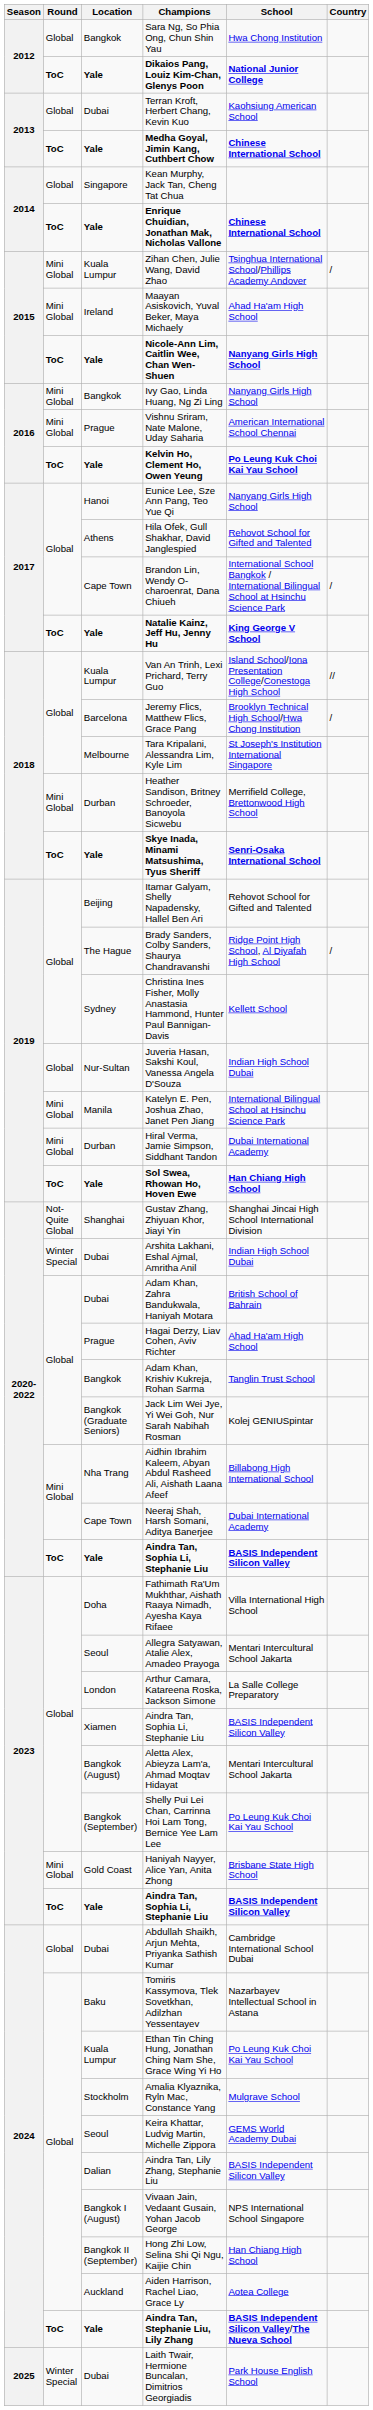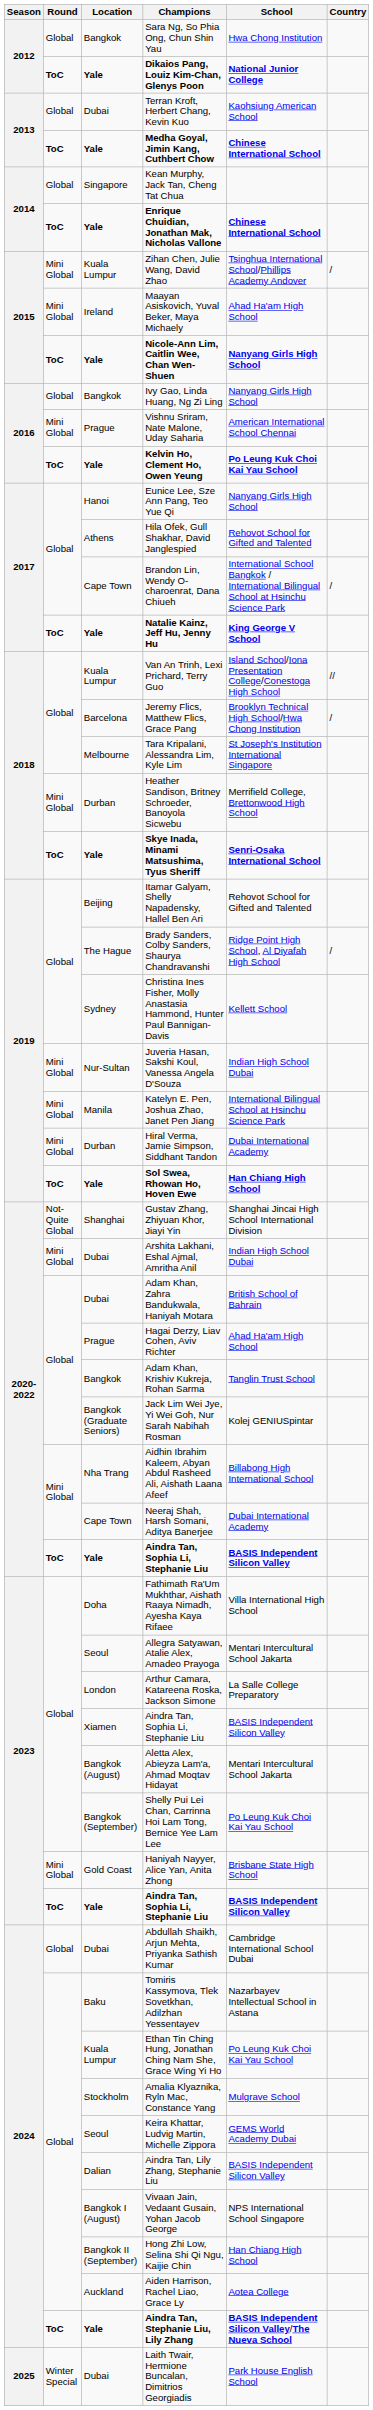 <table class="wikitable mw-collapsible">
 <tr>
 <th>Season</th>
 <th>Round</th>
 <th>Location</th>
 <th>Champions</th>
 <th>School</th>
 <th>Country</th>
 </tr>
 <tr>
 <th rowspan="2">2012</th>
 <td>Global</td>
 <td>Bangkok</td>
 <td>Sara Ng, So Phia Ong, Chun Shin Yau</td>
 <td><a href='#'>Hwa Chong Institution</a></td>
 <td></td>
 </tr>
 <tr>
 <td><strong>ToC</strong></td>
 <td><strong>Yale</strong></td>
 <td><strong>Dikaios Pang, Louiz Kim-Chan, Glenys Poon</strong></td>
 <td><strong><a href='#'>National Junior College</a></strong></td>
 <td><strong></strong></td>
 </tr>
 <tr>
 <th rowspan="2">2013</th>
 <td>Global</td>
 <td>Dubai</td>
 <td>Terran Kroft, Herbert Chang, Kevin Kuo</td>
 <td><a href='#'>Kaohsiung American School</a></td>
 <td></td>
 </tr>
 <tr>
 <td><strong>ToC</strong></td>
 <td><strong>Yale</strong></td>
 <td><strong>Medha Goyal, Jimin Kang, Cuthbert Chow</strong></td>
 <td><strong><a href='#'>Chinese International School</a></strong></td>
 <td><strong></strong></td>
 </tr>
 <tr>
 <th rowspan="2">2014</th>
 <td>Global</td>
 <td>Singapore</td>
 <td>Kean Murphy, Jack Tan, Cheng Tat Chua</td>
 <td></td>
 <td></td>
 </tr>
 <tr>
 <td><strong>ToC</strong></td>
 <td><strong>Yale</strong></td>
 <td><strong>Enrique Chuidian, Jonathan Mak, Nicholas Vallone</strong></td>
 <td><strong><a href='#'>Chinese International School</a></strong></td>
 <td><strong></strong></td>
 </tr>
 <tr>
 <th rowspan="3">2015</th>
 <td>Mini Global</td>
 <td>Kuala Lumpur</td>
 <td>Zihan Chen, Julie Wang, David Zhao</td>
 <td><a href='#'>Tsinghua International School</a>/<a href='#'>Phillips Academy Andover</a></td>
 <td>/</td>
 </tr>
 <tr>
 <td>Mini Global</td>
 <td>Ireland</td>
 <td>Maayan Asiskovich, Yuval Beker, Maya Michaely</td>
 <td><a href='#'>Ahad Ha'am High School</a></td>
 <td></td>
 </tr>
 <tr>
 <td><strong>ToC</strong></td>
 <td><strong>Yale</strong></td>
 <td><strong>Nicole-Ann Lim, Caitlin Wee, Chan Wen-Shuen</strong></td>
 <td><strong><a href='#'>Nanyang Girls High School</a></strong></td>
 <td><strong></strong></td>
 </tr>
 <tr>
 <th rowspan="3">2016</th>
-<td>Mini Global</td>
+<td>Global</td>
 <td>Bangkok</td>
 <td>Ivy Gao, Linda Huang, Ng Zi Ling</td>
 <td><a href='#'>Nanyang Girls High School</a></td>
 <td></td>
 </tr>
 <tr>
 <td>Mini Global</td>
 <td>Prague</td>
 <td>Vishnu Sriram, Nate Malone, Uday Saharia</td>
 <td><a href='#'>American International School Chennai</a></td>
 <td></td>
 </tr>
 <tr>
 <td><strong>ToC</strong></td>
 <td><strong>Yale</strong></td>
 <td><strong>Kelvin Ho, Clement Ho, Owen Yeung</strong></td>
 <td><strong><a href='#'>Po Leung Kuk Choi Kai Yau School</a></strong></td>
 <td><strong></strong></td>
 </tr>
 <tr>
 <th rowspan="4">2017</th>
 <td rowspan="3">Global</td>
 <td>Hanoi</td>
 <td>Eunice Lee, Sze Ann Pang, Teo Yue Qi</td>
 <td><a href='#'>Nanyang Girls High School</a></td>
 <td></td>
 </tr>
 <tr>
 <td>Athens</td>
 <td>Hila Ofek, Gull Shakhar, David Janglespied</td>
 <td><a href='#'>Rehovot School for Gifted and Talented</a></td>
 <td></td>
 </tr>
 <tr>
 <td>Cape Town</td>
 <td>Brandon Lin, Wendy O-charoenrat, Dana Chiueh</td>
 <td><a href='#'>International School Bangkok</a> / <a href='#'>International Bilingual School at Hsinchu Science Park</a></td>
 <td> / </td>
 </tr>
 <tr>
 <td><strong>ToC</strong></td>
 <td><strong>Yale</strong></td>
 <td><strong>Natalie Kainz, Jeff Hu, Jenny Hu</strong></td>
 <td><a href='#'><strong>King George V School</strong></a></td>
 <td><strong></strong></td>
 </tr>
 <tr>
 <th rowspan="5">2018</th>
 <td rowspan="3">Global</td>
 <td>Kuala Lumpur</td>
 <td>Van An Trinh, Lexi Prichard, Terry Guo</td>
 <td><a href='#'>Island School</a>/<a href='#'>Iona Presentation College</a>/<a href='#'>Conestoga High School</a></td>
 <td>//</td>
 </tr>
 <tr>
 <td>Barcelona</td>
 <td>Jeremy Flics, Matthew Flics, Grace Pang</td>
 <td><a href='#'>Brooklyn Technical High School</a>/<a href='#'>Hwa Chong Institution</a></td>
 <td>/</td>
 </tr>
 <tr>
 <td>Melbourne</td>
 <td>Tara Kripalani, Alessandra Lim, Kyle Lim</td>
 <td><a href='#'>St Joseph's Institution International Singapore</a></td>
 <td></td>
 </tr>
 <tr>
 <td>Mini Global</td>
 <td>Durban</td>
 <td>Heather Sandison, Britney Schroeder, Banoyola Sicwebu</td>
 <td>Merrifield College, <a href='#'>Brettonwood High School</a></td>
 <td></td>
 </tr>
 <tr>
 <td><strong>ToC</strong></td>
 <td><strong>Yale</strong></td>
 <td><strong>Skye Inada, Minami Matsushima, Tyus Sheriff</strong></td>
 <td><a href='#'><strong>Senri-Osaka International School</strong></a></td>
 <td><strong></strong></td>
 </tr>
 <tr>
 <th rowspan="7">2019</th>
 <td rowspan="3">Global</td>
 <td>Beijing</td>
 <td>Itamar Galyam, Shelly Napadensky, Hallel Ben Ari</td>
 <td>Rehovot School for Gifted and Talented</td>
 <td></td>
 </tr>
 <tr>
 <td>The Hague</td>
 <td>Brady Sanders, Colby Sanders, Shaurya Chandravanshi</td>
 <td><a href='#'>Ridge Point High School</a>, <a href='#'>Al Diyafah High School</a></td>
 <td>/</td>
 </tr>
 <tr>
 <td>Sydney</td>
 <td>Christina Ines Fisher, Molly Anastasia Hammond, Hunter Paul Bannigan-Davis</td>
 <td><a href='#'>Kellett School</a></td>
 <td></td>
 </tr>
 <tr>
-<td>Global</td>
+<td>Mini Global</td>
 <td>Nur-Sultan</td>
 <td>Juveria Hasan, Sakshi Koul, Vanessa Angela D'Souza</td>
 <td><a href='#'>Indian High School Dubai</a></td>
 <td></td>
 </tr>
 <tr>
 <td>Mini Global</td>
 <td>Manila</td>
 <td>Katelyn E. Pen, Joshua Zhao, Janet Pen Jiang</td>
 <td><a href='#'>International Bilingual School at Hsinchu Science Park</a></td>
 <td></td>
 </tr>
 <tr>
 <td>Mini Global</td>
 <td>Durban</td>
 <td>Hiral Verma, Jamie Simpson, Siddhant Tandon</td>
 <td><a href='#'>Dubai International Academy</a></td>
 <td></td>
 </tr>
 <tr>
 <td><strong>ToC</strong></td>
 <td><strong>Yale</strong></td>
 <td><strong>Sol Swea, Rhowan Ho, Hoven Ewe</strong></td>
 <td><strong><a href='#'>Han Chiang High School</a></strong></td>
 <td><strong></strong></td>
 </tr>
 <tr>
 <th rowspan="9">2020-2022</th>
 <td>Not-Quite Global</td>
 <td>Shanghai</td>
 <td>Gustav Zhang, Zhiyuan Khor, Jiayi Yin</td>
 <td>Shanghai Jincai High School International Division</td>
 <td></td>
 </tr>
 <tr>
-<td>Winter Special</td>
+<td>Mini Global</td>
 <td>Dubai</td>
 <td>Arshita Lakhani, Eshal Ajmal, Amritha Anil</td>
 <td><a href='#'>Indian High School Dubai</a></td>
 <td></td>
 </tr>
 <tr>
 <td rowspan="4">Global</td>
 <td>Dubai</td>
 <td>Adam Khan, Zahra Bandukwala, Haniyah Motara</td>
 <td><a href='#'>British School of Bahrain</a></td>
 <td></td>
 </tr>
 <tr>
 <td>Prague</td>
 <td>Hagai Derzy, Liav Cohen, Aviv Richter</td>
 <td><a href='#'>Ahad Ha'am High School</a></td>
 <td></td>
 </tr>
 <tr>
 <td>Bangkok</td>
 <td>Adam Khan, Krishiv Kukreja, Rohan Sarma</td>
 <td><a href='#'>Tanglin Trust School</a></td>
 <td></td>
 </tr>
 <tr>
 <td>Bangkok (Graduate Seniors)</td>
 <td>Jack Lim Wei Jye, Yi Wei Goh, Nur Sarah Nabihah Rosman</td>
 <td>Kolej GENIUSpintar</td>
 <td></td>
 </tr>
 <tr>
 <td rowspan="2">Mini Global</td>
 <td>Nha Trang</td>
 <td>Aidhin Ibrahim Kaleem, Abyan Abdul Rasheed Ali, Aishath Laana Afeef</td>
 <td><a href='#'>Billabong High International School</a></td>
 <td></td>
 </tr>
 <tr>
 <td>Cape Town</td>
 <td>Neeraj Shah, Harsh Somani, Aditya Banerjee</td>
 <td><a href='#'>Dubai International Academy</a></td>
 <td></td>
 </tr>
 <tr>
 <td><strong>ToC</strong></td>
 <td><strong>Yale</strong></td>
 <td><strong>Aindra Tan, Sophia Li, Stephanie Liu</strong></td>
 <td><strong><a href='#'>BASIS Independent Silicon Valley</a></strong></td>
 <td><strong></strong></td>
 </tr>
 <tr>
 <th rowspan="8">2023</th>
 <td rowspan="6">Global</td>
 <td>Doha</td>
 <td>Fathimath Ra'Um Mukhthar, Aishath Raaya Nimadh, Ayesha Kaya Rifaee</td>
 <td>Villa International High School</td>
 <td></td>
 </tr>
 <tr>
 <td>Seoul</td>
 <td>Allegra Satyawan, Atalie Alex, Amadeo Prayoga</td>
 <td>Mentari Intercultural School Jakarta</td>
 <td></td>
 </tr>
 <tr>
 <td>London</td>
 <td>Arthur Camara, Katareena Roska, Jackson Simone</td>
 <td>La Salle College Preparatory</td>
 <td></td>
 </tr>
 <tr>
 <td>Xiamen</td>
 <td>Aindra Tan, Sophia Li, Stephanie Liu</td>
 <td><a href='#'>BASIS Independent Silicon Valley</a></td>
 <td></td>
 </tr>
 <tr>
 <td>Bangkok (August)</td>
 <td>Aletta Alex, Abieyza Lam'a, Ahmad Moqtav Hidayat</td>
 <td>Mentari Intercultural School Jakarta</td>
 <td></td>
 </tr>
 <tr>
 <td>Bangkok (September)</td>
 <td>Shelly Pui Lei Chan, Carrinna Hoi Lam Tong, Bernice Yee Lam Lee</td>
 <td><a href='#'>Po Leung Kuk Choi Kai Yau School</a></td>
 <td></td>
 </tr>
 <tr>
 <td>Mini Global</td>
 <td>Gold Coast</td>
 <td>Haniyah Nayyer, Alice Yan, Anita Zhong</td>
 <td><a href='#'>Brisbane State High School</a></td>
 <td></td>
 </tr>
 <tr>
 <td><strong>ToC</strong></td>
 <td><strong>Yale</strong></td>
 <td><strong>Aindra Tan, Sophia Li, Stephanie Liu</strong></td>
 <td><strong><a href='#'>BASIS Independent Silicon Valley</a></strong></td>
 <td><strong></strong></td>
 </tr>
 <tr>
 <th rowspan="10">2024</th>
 <td>Global</td>
 <td>Dubai</td>
 <td>Abdullah Shaikh, Arjun Mehta, Priyanka Sathish Kumar</td>
 <td>Cambridge International School Dubai</td>
 <td></td>
 </tr>
 <tr>
 <td rowspan="8">Global</td>
 <td>Baku</td>
 <td>Tomiris Kassymova, Tlek Sovetkhan, Adilzhan Yessentayev</td>
 <td>Nazarbayev Intellectual School in Astana</td>
 <td></td>
 </tr>
 <tr>
 <td>Kuala Lumpur</td>
 <td>Ethan Tin Ching Hung, Jonathan Ching Nam She, Grace Wing Yi Ho</td>
 <td><a href='#'>Po Leung Kuk Choi Kai Yau School</a></td>
 <td></td>
 </tr>
 <tr>
 <td>Stockholm</td>
 <td>Amalia Klyaznika, Ryln Mac, Constance Yang</td>
 <td><a href='#'>Mulgrave School</a></td>
 <td></td>
 </tr>
 <tr>
 <td>Seoul</td>
 <td>Keira Khattar, Ludvig Martin, Michelle Zippora</td>
 <td><a href='#'>GEMS World Academy Dubai</a></td>
 <td></td>
 </tr>
 <tr>
 <td>Dalian</td>
 <td>Aindra Tan, Lily Zhang, Stephanie Liu</td>
 <td><a href='#'>BASIS Independent Silicon Valley</a></td>
 <td></td>
 </tr>
 <tr>
 <td>Bangkok I (August)</td>
 <td>Vivaan Jain, Vedaant Gusain, Yohan Jacob George</td>
 <td>NPS International School Singapore</td>
 <td></td>
 </tr>
 <tr>
 <td>Bangkok II (September)</td>
 <td>Hong Zhi Low, Selina Shi Qi Ngu, Kaijie Chin</td>
 <td><a href='#'>Han Chiang High School</a></td>
 <td></td>
 </tr>
 <tr>
 <td>Auckland</td>
 <td>Aiden Harrison, Rachel Liao, Grace Ly</td>
 <td><a href='#'>Aotea College</a></td>
 <td></td>
 </tr>
 <tr>
 <td><strong>ToC</strong></td>
 <td><strong>Yale</strong></td>
 <td><strong>Aindra Tan, Stephanie Liu, Lily Zhang</strong></td>
 <td><strong><a href='#'>BASIS Independent Silicon Valley</a></strong>/<strong><a href='#'>The Nueva School</a></strong></td>
 <td><strong></strong></td>
 </tr>
 <tr>
 <th>2025</th>
 <td>Winter Special</td>
 <td>Dubai</td>
 <td>Laith Twair, Hermione Buncalan, Dimitrios Georgiadis</td>
 <td><a href='#'>Park House English School</a></td>
 <td></td>
 </tr>
 </table>
